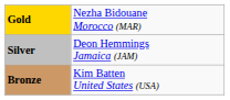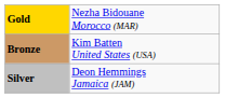 <table class="wikitable" width=25%>
 <tr>
 <td bgcolor="gold"><strong>Gold</strong></td>
 <td> <a href='#'>Nezha Bidouane</a><br><em><a href='#'>Morocco</a> <small>(MAR)</small></em></td>
 </tr>
 <tr>
+<td bgcolor="CC9966"><strong>Bronze</strong></td>
+<td> <a href='#'>Kim Batten</a><br><em><a href='#'>United States</a> <small>(USA)</small></em></td>
+</tr>
+<tr>
 <td bgcolor="silver"><strong>Silver</strong></td>
 <td> <a href='#'>Deon Hemmings</a><br><em><a href='#'>Jamaica</a> <small>(JAM)</small></em></td>
 </tr>
-<tr>
-<td bgcolor="CC9966"><strong>Bronze</strong></td>
-<td> <a href='#'>Kim Batten</a><br><em><a href='#'>United States</a> <small>(USA)</small></em></td>
-</tr>
 </table>
